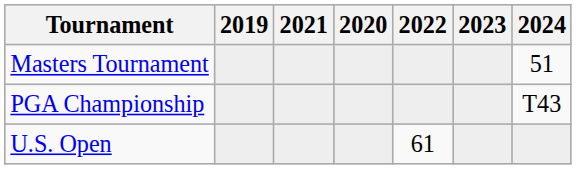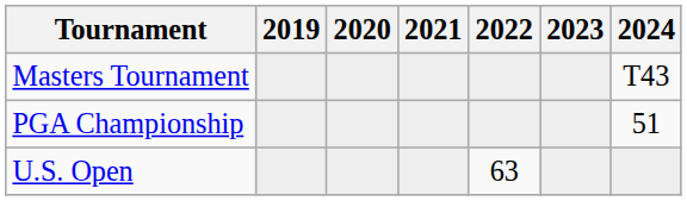 <table class="wikitable" style="font-size:95%;text-align:center;">
 <tr>
 <th>Tournament</th>
 <th>2019</th>
+<th>2020</th>
 <th>2021</th>
-<th>2020</th>
 <th>2022</th>
 <th>2023</th>
 <th>2024</th>
 </tr>
 <tr>
 <td align=left><a href='#'>Masters Tournament</a></td>
 <td style="background:#eeeeee;"></td>
 <td style="background:#eeeeee;"></td>
 <td style="background:#eeeeee;"></td>
 <td style="background:#eeeeee;"></td>
 <td style="background:#eeeeee;"></td>
-<td>51</td>
+<td>T43</td>
 </tr>
 <tr>
 <td align=left><a href='#'>PGA Championship</a></td>
 <td style="background:#eeeeee;"></td>
 <td style="background:#eeeeee;"></td>
 <td style="background:#eeeeee;"></td>
 <td style="background:#eeeeee;"></td>
 <td style="background:#eeeeee;"></td>
-<td>T43</td>
+<td>51</td>
 </tr>
 <tr>
 <td align=left><a href='#'>U.S. Open</a></td>
 <td style="background:#eeeeee;"></td>
 <td style="background:#eeeeee;"></td>
 <td style="background:#eeeeee;"></td>
-<td>61</td>
+<td>63</td>
 <td style="background:#eeeeee;"></td>
 <td style="background:#eeeeee;"></td>
 </tr>
 </table>
